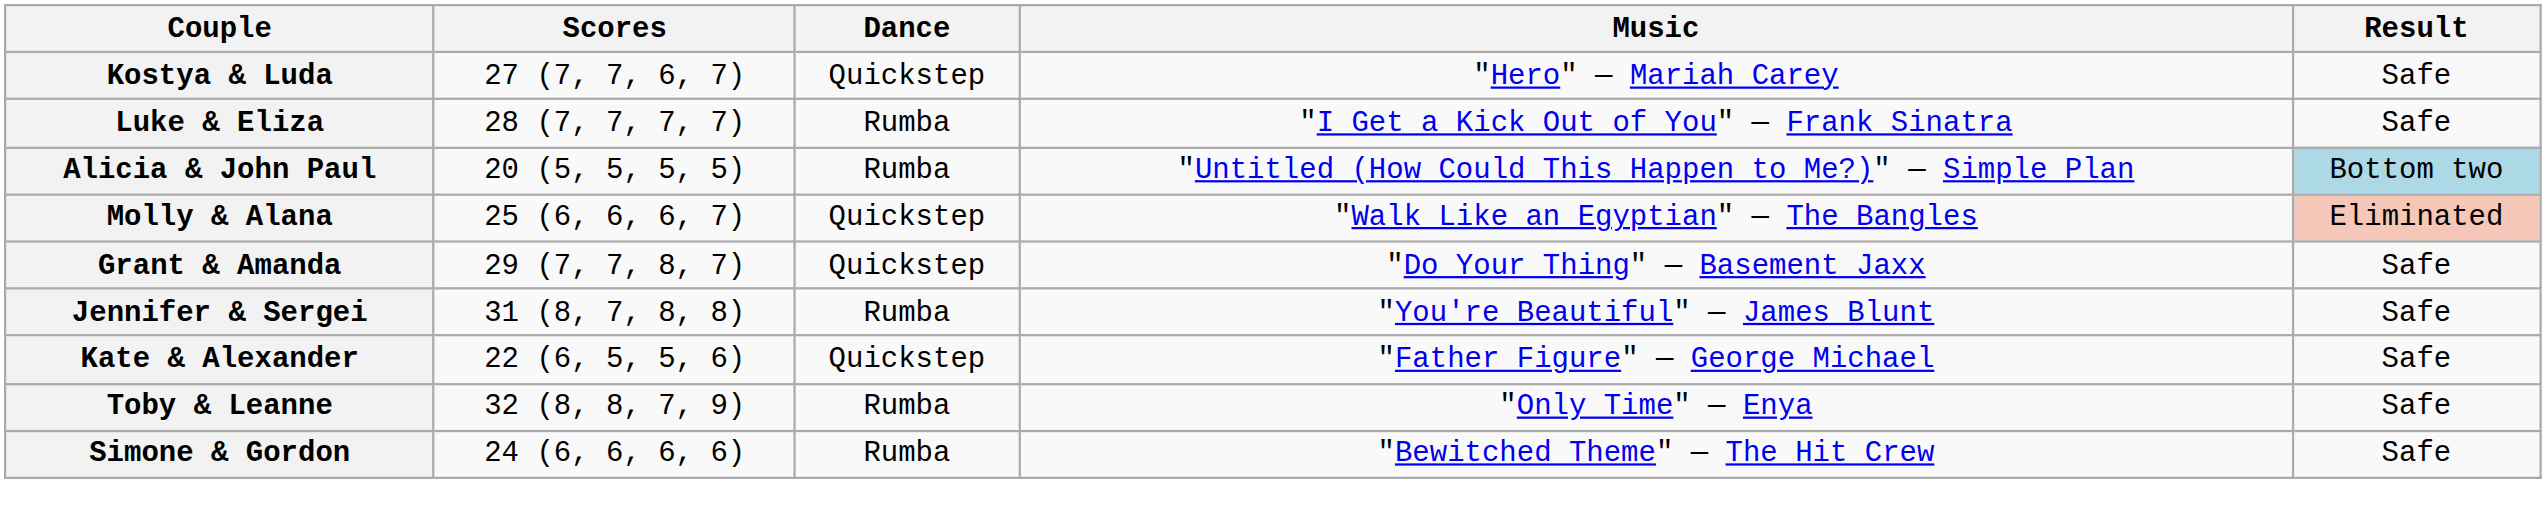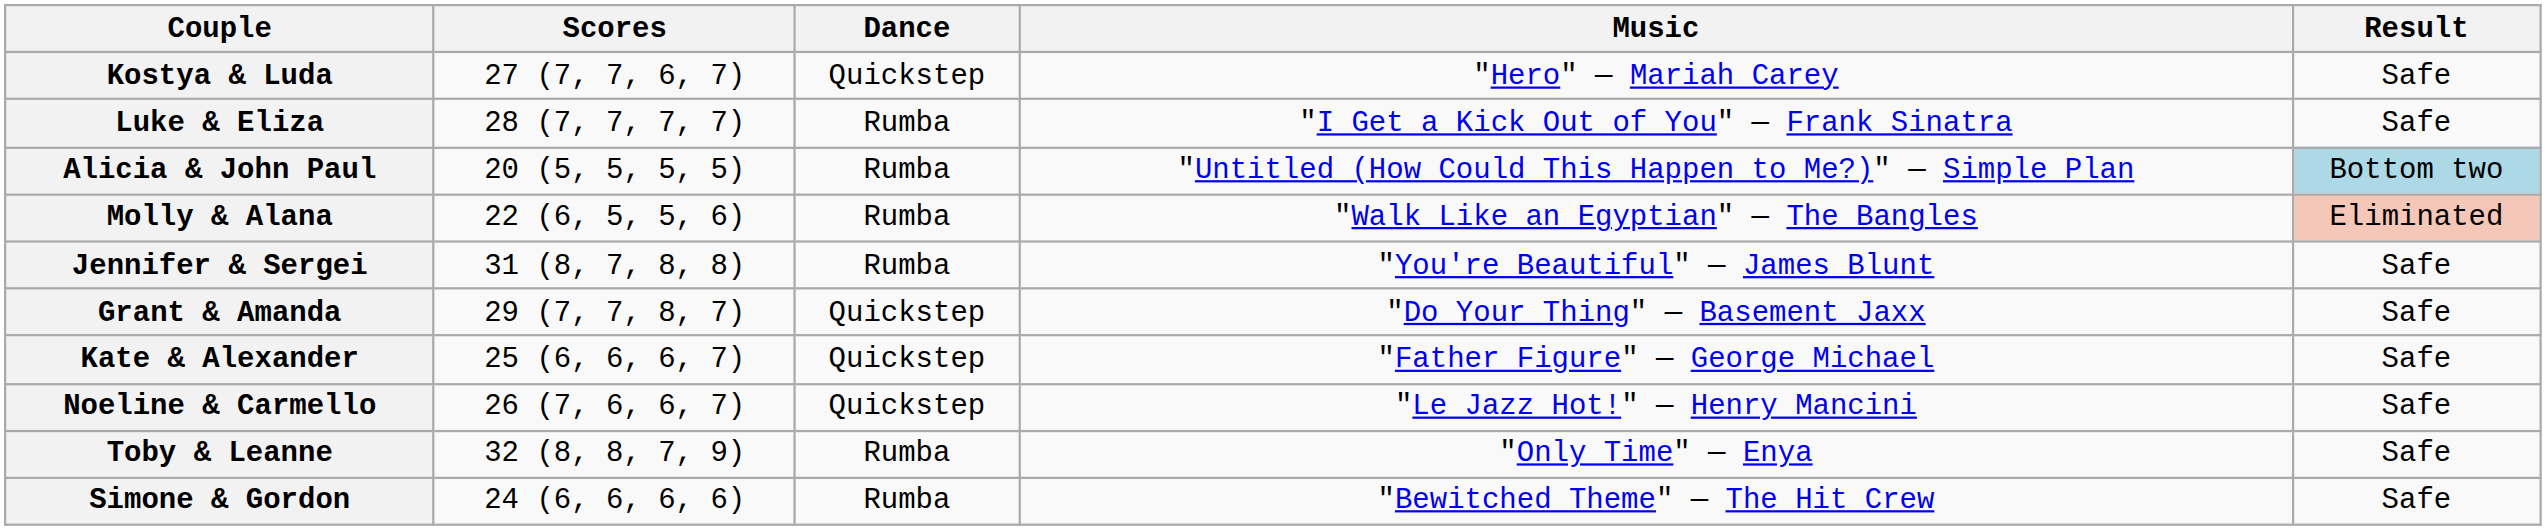 <table class="wikitable sortable" style="text-align:center; width: 90%">
 <tr>
 <th scope="col">Couple</th>
 <th scope="col">Scores</th>
 <th scope="col" class="unsortable">Dance</th>
 <th scope="col" class="unsortable">Music</th>
 <th scope="col" class="unsortable">Result</th>
 </tr>
 <tr>
 <th scope="row">Kostya & Luda</th>
 <td>27 (7, 7, 6, 7)</td>
 <td>Quickstep</td>
 <td>"<a href='#'>Hero</a>" — <a href='#'>Mariah Carey</a></td>
 <td>Safe</td>
 </tr>
 <tr>
 <th scope="row">Luke & Eliza</th>
 <td>28 (7, 7, 7, 7)</td>
 <td>Rumba</td>
 <td>"<a href='#'>I Get a Kick Out of You</a>" — <a href='#'>Frank Sinatra</a></td>
 <td>Safe</td>
 </tr>
 <tr>
 <th scope="row">Alicia & John Paul</th>
 <td>20 (5, 5, 5, 5)</td>
 <td>Rumba</td>
 <td>"<a href='#'>Untitled (How Could This Happen to Me?)</a>" — <a href='#'>Simple Plan</a></td>
 <td bgcolor="lightblue">Bottom two</td>
 </tr>
 <tr>
 <th scope="row">Molly & Alana</th>
-<td>25 (6, 6, 6, 7)</td>
-<td>Quickstep</td>
+<td>22 (6, 5, 5, 6)</td>
+<td>Rumba</td>
 <td>"<a href='#'>Walk Like an Egyptian</a>" — <a href='#'>The Bangles</a></td>
 <td bgcolor="f4c7b8">Eliminated</td>
+</tr>
+<tr>
+<th scope="row">Jennifer & Sergei</th>
+<td>31 (8, 7, 8, 8)</td>
+<td>Rumba</td>
+<td>"<a href='#'>You're Beautiful</a>" — <a href='#'>James Blunt</a></td>
+<td>Safe</td>
 </tr>
 <tr>
 <th scope="row">Grant & Amanda</th>
 <td>29 (7, 7, 8, 7)</td>
 <td>Quickstep</td>
 <td>"<a href='#'>Do Your Thing</a>" — <a href='#'>Basement Jaxx</a></td>
 <td>Safe</td>
 </tr>
 <tr>
-<th scope="row">Jennifer & Sergei</th>
-<td>31 (8, 7, 8, 8)</td>
-<td>Rumba</td>
-<td>"<a href='#'>You're Beautiful</a>" — <a href='#'>James Blunt</a></td>
+<th scope="row">Kate & Alexander</th>
+<td>25 (6, 6, 6, 7)</td>
+<td>Quickstep</td>
+<td>"<a href='#'>Father Figure</a>" — <a href='#'>George Michael</a></td>
 <td>Safe</td>
 </tr>
 <tr>
-<th scope="row">Kate & Alexander</th>
-<td>22 (6, 5, 5, 6)</td>
+<th scope="row">Noeline & Carmello</th>
+<td>26 (7, 6, 6, 7)</td>
 <td>Quickstep</td>
-<td>"<a href='#'>Father Figure</a>" — <a href='#'>George Michael</a></td>
+<td>"<a href='#'>Le Jazz Hot!</a>" — <a href='#'>Henry Mancini</a></td>
 <td>Safe</td>
 </tr>
 <tr>
 <th scope="row">Toby & Leanne</th>
 <td>32 (8, 8, 7, 9)</td>
 <td>Rumba</td>
 <td>"<a href='#'>Only Time</a>" — <a href='#'>Enya</a></td>
 <td>Safe</td>
 </tr>
 <tr>
 <th scope="row">Simone & Gordon</th>
 <td>24 (6, 6, 6, 6)</td>
 <td>Rumba</td>
 <td>"<a href='#'>Bewitched Theme</a>" — <a href='#'>The Hit Crew</a></td>
 <td>Safe</td>
 </tr>
 </table>
